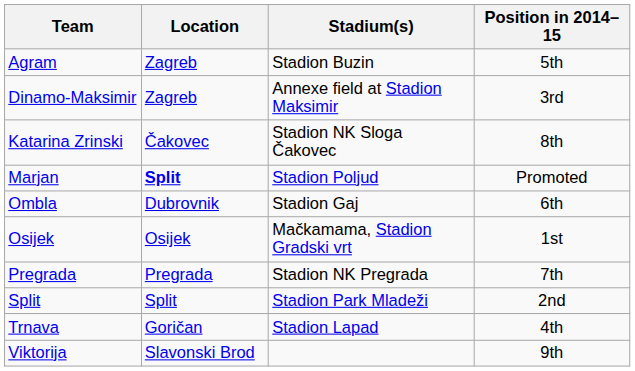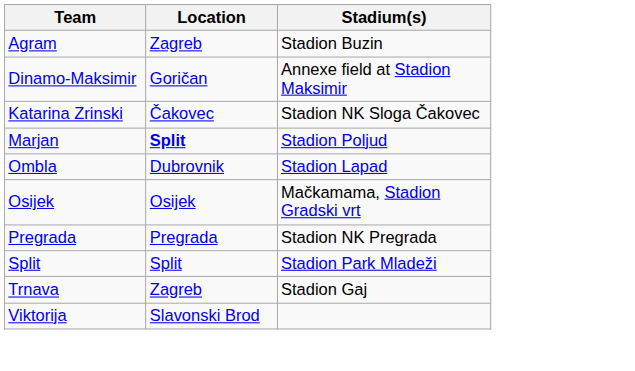 <table class="wikitable sortable" style="text-align: left;">
 <tr>
 <th width="130">Team</th>
 <th width="120">Location</th>
 <th width="200">Stadium(s)</th>
-<th width="150">Position in 2014–15</th>
 </tr>
 <tr>
 <td><a href='#'>Agram</a></td>
 <td><a href='#'>Zagreb</a></td>
 <td>Stadion Buzin</td>
-<td style="text-align:center;">5th</td>
 </tr>
 <tr>
 <td><a href='#'>Dinamo-Maksimir</a></td>
-<td><a href='#'>Zagreb</a></td>
+<td><a href='#'>Goričan</a></td>
 <td>Annexe field at <a href='#'>Stadion Maksimir</a></td>
-<td style="text-align:center;">3rd</td>
 </tr>
 <tr>
 <td><a href='#'>Katarina Zrinski</a></td>
 <td><a href='#'>Čakovec</a></td>
 <td>Stadion NK Sloga Čakovec</td>
-<td style="text-align:center;">8th</td>
 </tr>
 <tr>
 <td><a href='#'>Marjan</a></td>
 <td><strong><a href='#'>Split</a></strong></td>
 <td><a href='#'>Stadion Poljud</a></td>
-<td style="text-align:center;">Promoted</td>
 </tr>
 <tr>
 <td><a href='#'>Ombla</a></td>
 <td><a href='#'>Dubrovnik</a></td>
-<td>Stadion Gaj</td>
-<td style="text-align:center;">6th</td>
+<td><a href='#'>Stadion Lapad</a></td>
 </tr>
 <tr>
 <td><a href='#'>Osijek</a></td>
 <td><a href='#'>Osijek</a></td>
 <td>Mačkamama, <a href='#'>Stadion Gradski vrt</a></td>
-<td style="text-align:center;">1st</td>
 </tr>
 <tr>
 <td><a href='#'>Pregrada</a></td>
 <td><a href='#'>Pregrada</a></td>
 <td>Stadion NK Pregrada</td>
-<td style="text-align:center;">7th</td>
 </tr>
 <tr>
 <td><a href='#'>Split</a></td>
 <td><a href='#'>Split</a></td>
 <td><a href='#'>Stadion Park Mladeži</a></td>
-<td style="text-align:center;">2nd</td>
 </tr>
 <tr>
 <td><a href='#'>Trnava</a></td>
-<td><a href='#'>Goričan</a></td>
-<td><a href='#'>Stadion Lapad</a></td>
-<td style="text-align:center;">4th</td>
+<td><a href='#'>Zagreb</a></td>
+<td>Stadion Gaj</td>
 </tr>
 <tr>
 <td><a href='#'>Viktorija</a></td>
 <td><a href='#'>Slavonski Brod</a></td>
 <td></td>
-<td style="text-align:center;">9th</td>
 </tr>
 </table>
